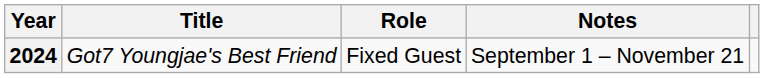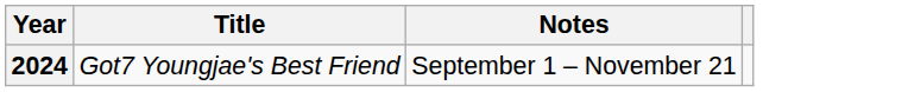 <table class="wikitable sortable plainrowheaders">
 <tr>
 <th scope="col">Year</th>
 <th scope="col">Title</th>
-<th scope="col">Role</th>
 <th>Notes</th>
 <th class="unsortable" scope="col"></th>
 </tr>
 <tr>
 <th scope="row">2024</th>
 <td><em>Got7 Youngjae's Best Friend</em></td>
-<td>Fixed Guest</td>
 <td>September 1 – November 21</td>
 <td></td>
 </tr>
 </table>
